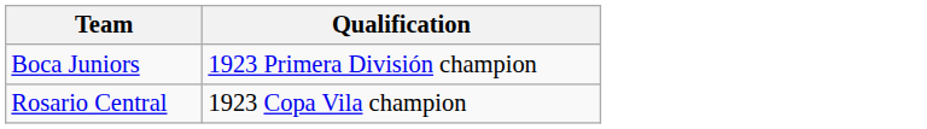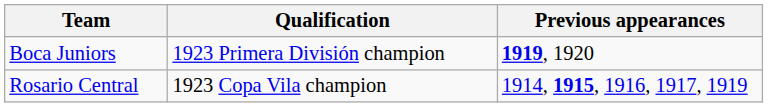 <table class="wikitable">
 <tr>
 <th width=120px>Team</th>
 <th width=250px>Qualification</th>
+<th width=200px>Previous appearances</th>
 </tr>
 <tr>
 <td><a href='#'>Boca Juniors</a></td>
 <td><a href='#'>1923 Primera División</a> champion</td>
+<td><strong><a href='#'>1919</a></strong>, 1920</td>
 </tr>
 <tr>
 <td><a href='#'>Rosario Central</a></td>
 <td>1923 <a href='#'>Copa Vila</a> champion</td>
+<td><a href='#'>1914</a>, <strong><a href='#'>1915</a></strong>, <a href='#'>1916</a>, <a href='#'>1917</a>, <a href='#'>1919</a></td>
 </tr>
 </table>
